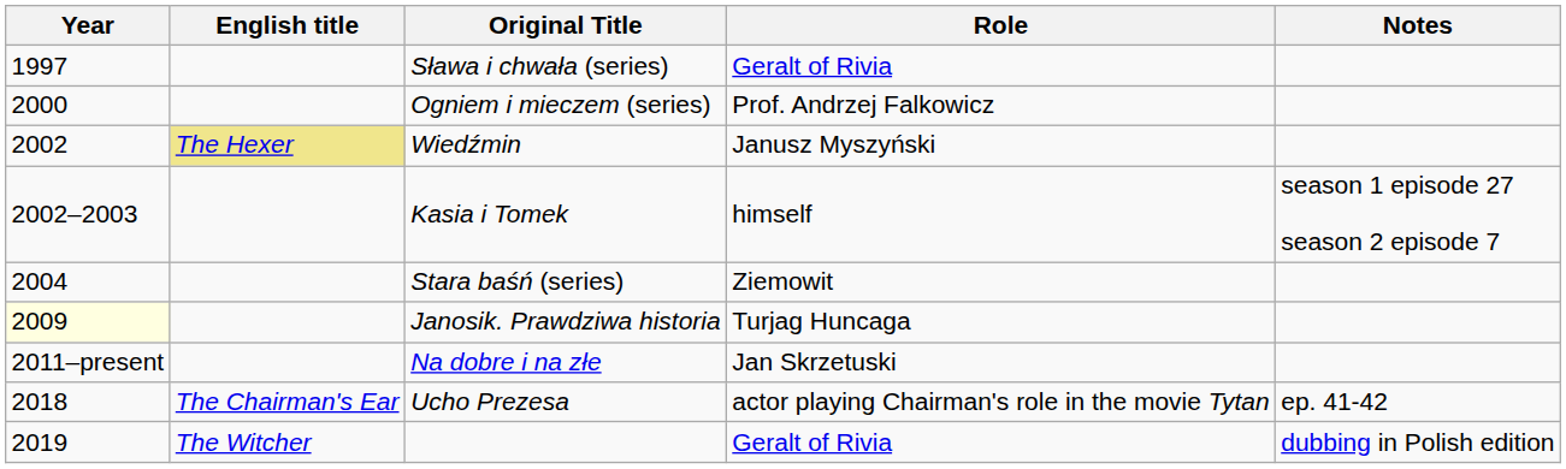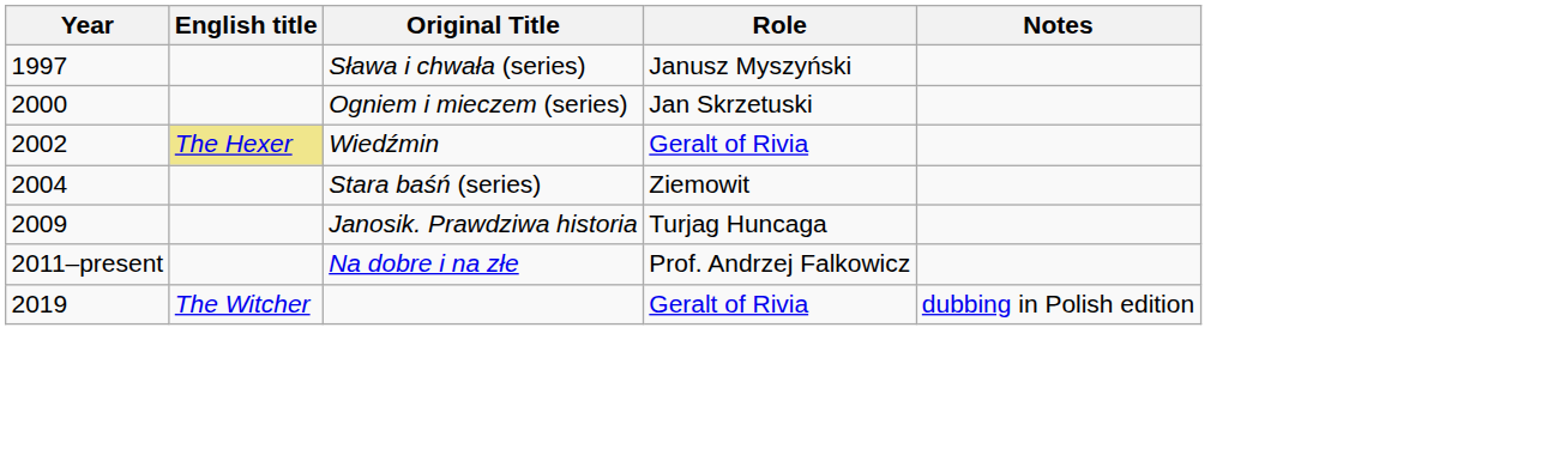 <table class="wikitable sortable">
 <tr>
 <th>Year</th>
 <th>English title</th>
 <th>Original Title</th>
 <th>Role</th>
 <th class="unsortable">Notes</th>
 </tr>
 <tr>
 <td>1997</td>
 <td></td>
 <td><em>Sława i chwała</em> (series)</td>
-<td><a href='#'>Geralt of Rivia</a></td>
+<td>Janusz Myszyński</td>
 <td></td>
 </tr>
 <tr>
 <td>2000</td>
 <td></td>
 <td><em>Ogniem i mieczem</em> (series)</td>
-<td>Prof. Andrzej Falkowicz</td>
+<td>Jan Skrzetuski</td>
 <td></td>
 </tr>
 <tr>
 <td>2002</td>
 <td style="background: khaki;"><em><a href='#'>The Hexer</a></em></td>
 <td><em>Wiedźmin</em></td>
-<td>Janusz Myszyński</td>
+<td><a href='#'>Geralt of Rivia</a></td>
 <td></td>
-</tr>
-<tr>
-<td>2002–2003</td>
-<td></td>
-<td><em>Kasia i Tomek</em></td>
-<td>himself</td>
-<td>season 1 episode 27<br><br>season 2 episode 7</td>
 </tr>
 <tr>
 <td>2004</td>
 <td></td>
 <td><em>Stara baśń</em> (series)</td>
 <td>Ziemowit</td>
 <td></td>
 </tr>
 <tr>
-<td style="background: lightyellow;">2009</td>
+<td>2009</td>
 <td></td>
 <td><em>Janosik. Prawdziwa historia</em></td>
 <td>Turjag Huncaga</td>
 <td></td>
 </tr>
 <tr>
 <td>2011–present</td>
 <td></td>
 <td><em><a href='#'>Na dobre i na złe</a></em></td>
-<td>Jan Skrzetuski</td>
+<td>Prof. Andrzej Falkowicz</td>
 <td></td>
-</tr>
-<tr>
-<td>2018</td>
-<td><em><a href='#'>The Chairman's Ear</a></em></td>
-<td><em>Ucho Prezesa</em></td>
-<td>actor playing Chairman's role in the movie <em>Tytan</em></td>
-<td>ep. 41-42</td>
 </tr>
 <tr>
 <td>2019</td>
 <td><em><a href='#'>The Witcher</a></em></td>
 <td></td>
 <td><a href='#'>Geralt of Rivia</a></td>
 <td><a href='#'>dubbing</a> in Polish edition</td>
 </tr>
 </table>
